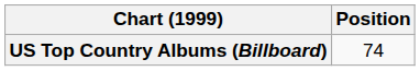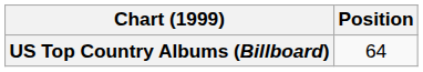 <table class="wikitable plainrowheaders" style="text-align:center">
 <tr>
 <th scope="col">Chart (1999)</th>
 <th scope="col">Position</th>
 </tr>
 <tr>
 <th scope="row">US Top Country Albums (<em>Billboard</em>)</th>
-<td>74</td>
+<td>64</td>
 </tr>
 </table>
